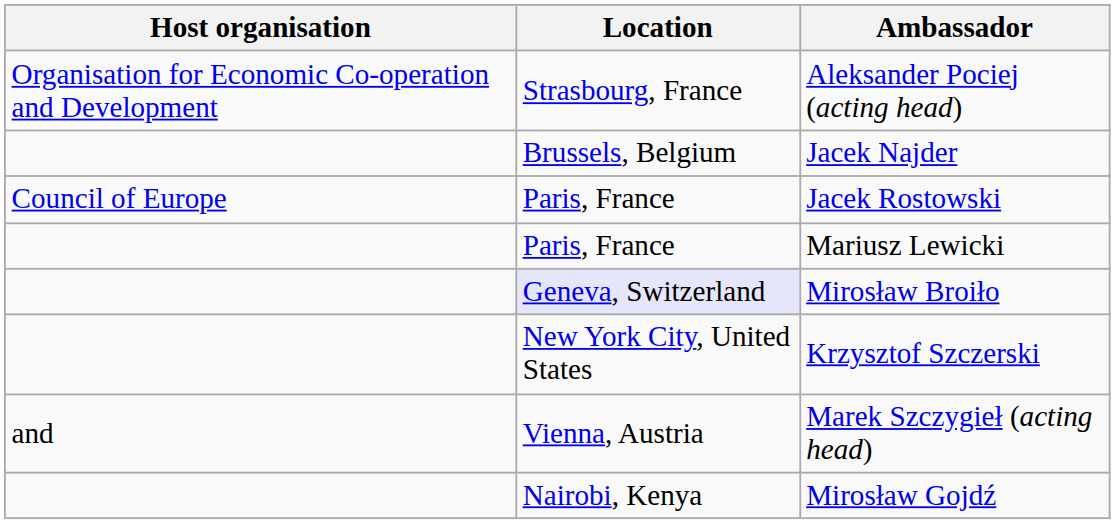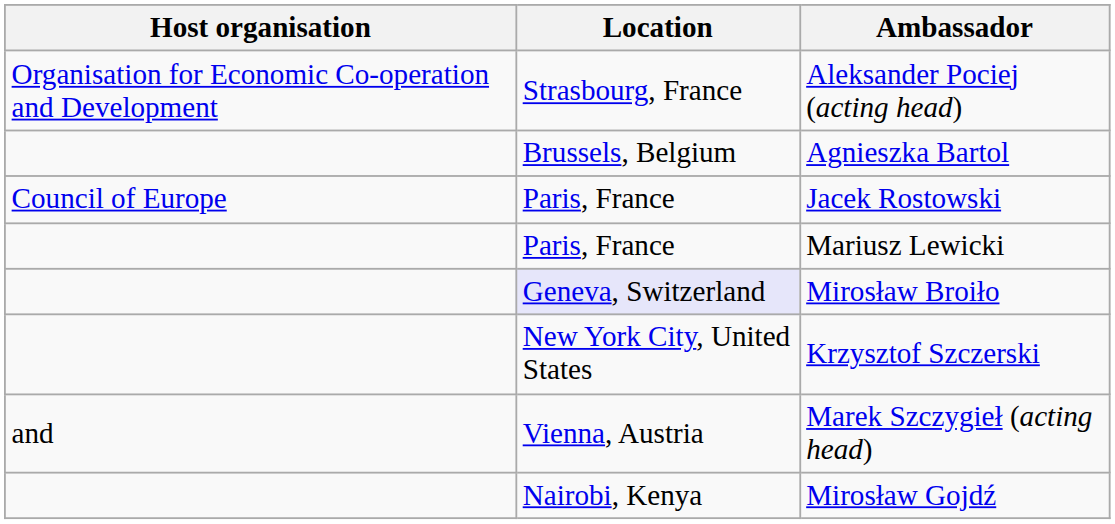 <table class="wikitable sortable">
 <tr>
 <th>Host organisation</th>
 <th>Location</th>
 <th>Ambassador</th>
 </tr>
 <tr>
 <td><a href='#'>Organisation for Economic Co-operation and Development</a></td>
 <td><a href='#'>Strasbourg</a>, France</td>
 <td><a href='#'>Aleksander Pociej</a> (<em>acting head</em>)</td>
 </tr>
 <tr>
 <td></td>
 <td><a href='#'>Brussels</a>, Belgium</td>
-<td><a href='#'>Jacek Najder</a></td>
+<td><a href='#'>Agnieszka Bartol</a></td>
 </tr>
 <tr>
 <td> <a href='#'>Council of Europe</a></td>
 <td><a href='#'>Paris</a>, France</td>
 <td><a href='#'>Jacek Rostowski</a></td>
 </tr>
 <tr>
 <td></td>
 <td><a href='#'>Paris</a>, France</td>
 <td>Mariusz Lewicki</td>
 </tr>
 <tr>
 <td></td>
 <td style="background: lavender;"><a href='#'>Geneva</a>, Switzerland</td>
 <td><a href='#'>Mirosław Broiło</a></td>
 </tr>
 <tr>
 <td></td>
 <td><a href='#'>New York City</a>, United States</td>
 <td><a href='#'>Krzysztof Szczerski</a></td>
 </tr>
 <tr>
 <td> and </td>
 <td><a href='#'>Vienna</a>, Austria</td>
 <td><a href='#'>Marek Szczygieł</a> (<em>acting head</em>)</td>
 </tr>
 <tr>
 <td></td>
 <td><a href='#'>Nairobi</a>, Kenya</td>
 <td><a href='#'>Mirosław Gojdź</a></td>
 </tr>
 </table>
